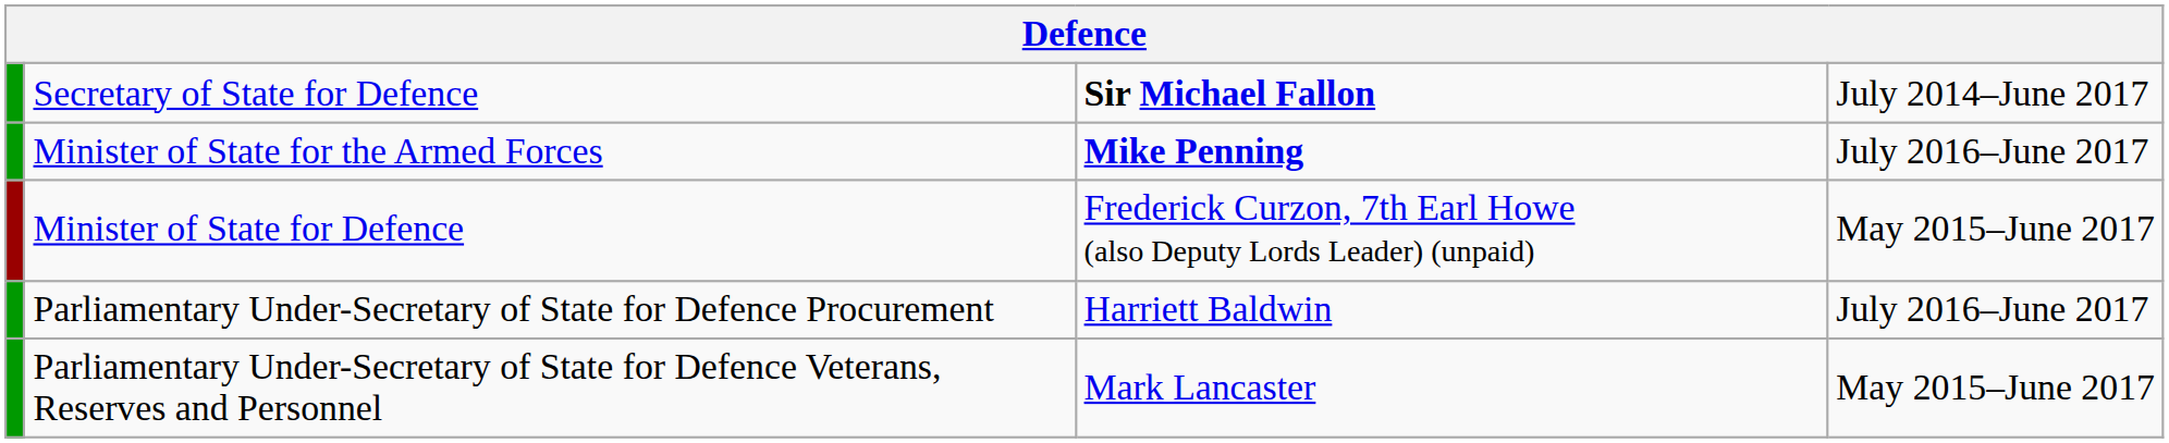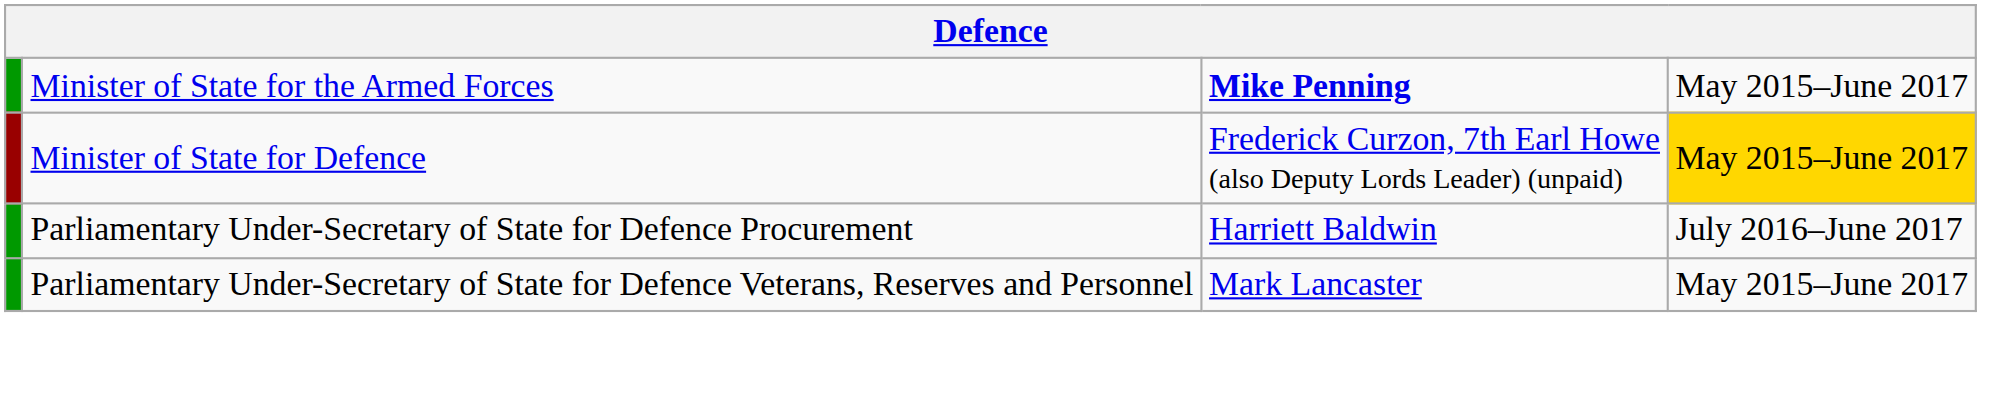 <table class="wikitable">
 <tr>
 <th colspan="4"><a href='#'>Defence</a></th>
 </tr>
 <tr>
 <td style="width:1px; background:#090;"></td>
-<td style="width: 450px;"><a href='#'>Secretary of State for Defence</a></td>
-<td style="width: 320px;"><strong>Sir <a href='#'>Michael Fallon</a></strong></td>
-<td>July 2014–June 2017</td>
-</tr>
-<tr>
-<td style="width:1px; background:#090;"></td>
 <td><a href='#'>Minister of State for the Armed Forces</a></td>
 <td><strong><a href='#'>Mike Penning</a></strong></td>
-<td>July 2016–June 2017</td>
+<td>May 2015–June 2017</td>
 </tr>
 <tr>
 <td style="width:1px; background:#900;"></td>
 <td><a href='#'>Minister of State for Defence</a></td>
 <td><a href='#'>Frederick Curzon, 7th Earl Howe</a> <br><small>(also Deputy Lords Leader) (unpaid)</small></td>
-<td>May 2015–June 2017</td>
+<td style="background: gold;">May 2015–June 2017</td>
 </tr>
 <tr>
 <td style="width:1px; background:#090;"></td>
 <td>Parliamentary Under-Secretary of State for Defence Procurement</td>
 <td><a href='#'>Harriett Baldwin</a></td>
 <td>July 2016–June 2017</td>
 </tr>
 <tr>
 <td style="width:1px; background:#090;"></td>
 <td>Parliamentary Under-Secretary of State for Defence Veterans, Reserves and Personnel</td>
 <td><a href='#'>Mark Lancaster</a></td>
 <td>May 2015–June 2017</td>
 </tr>
 </table>
